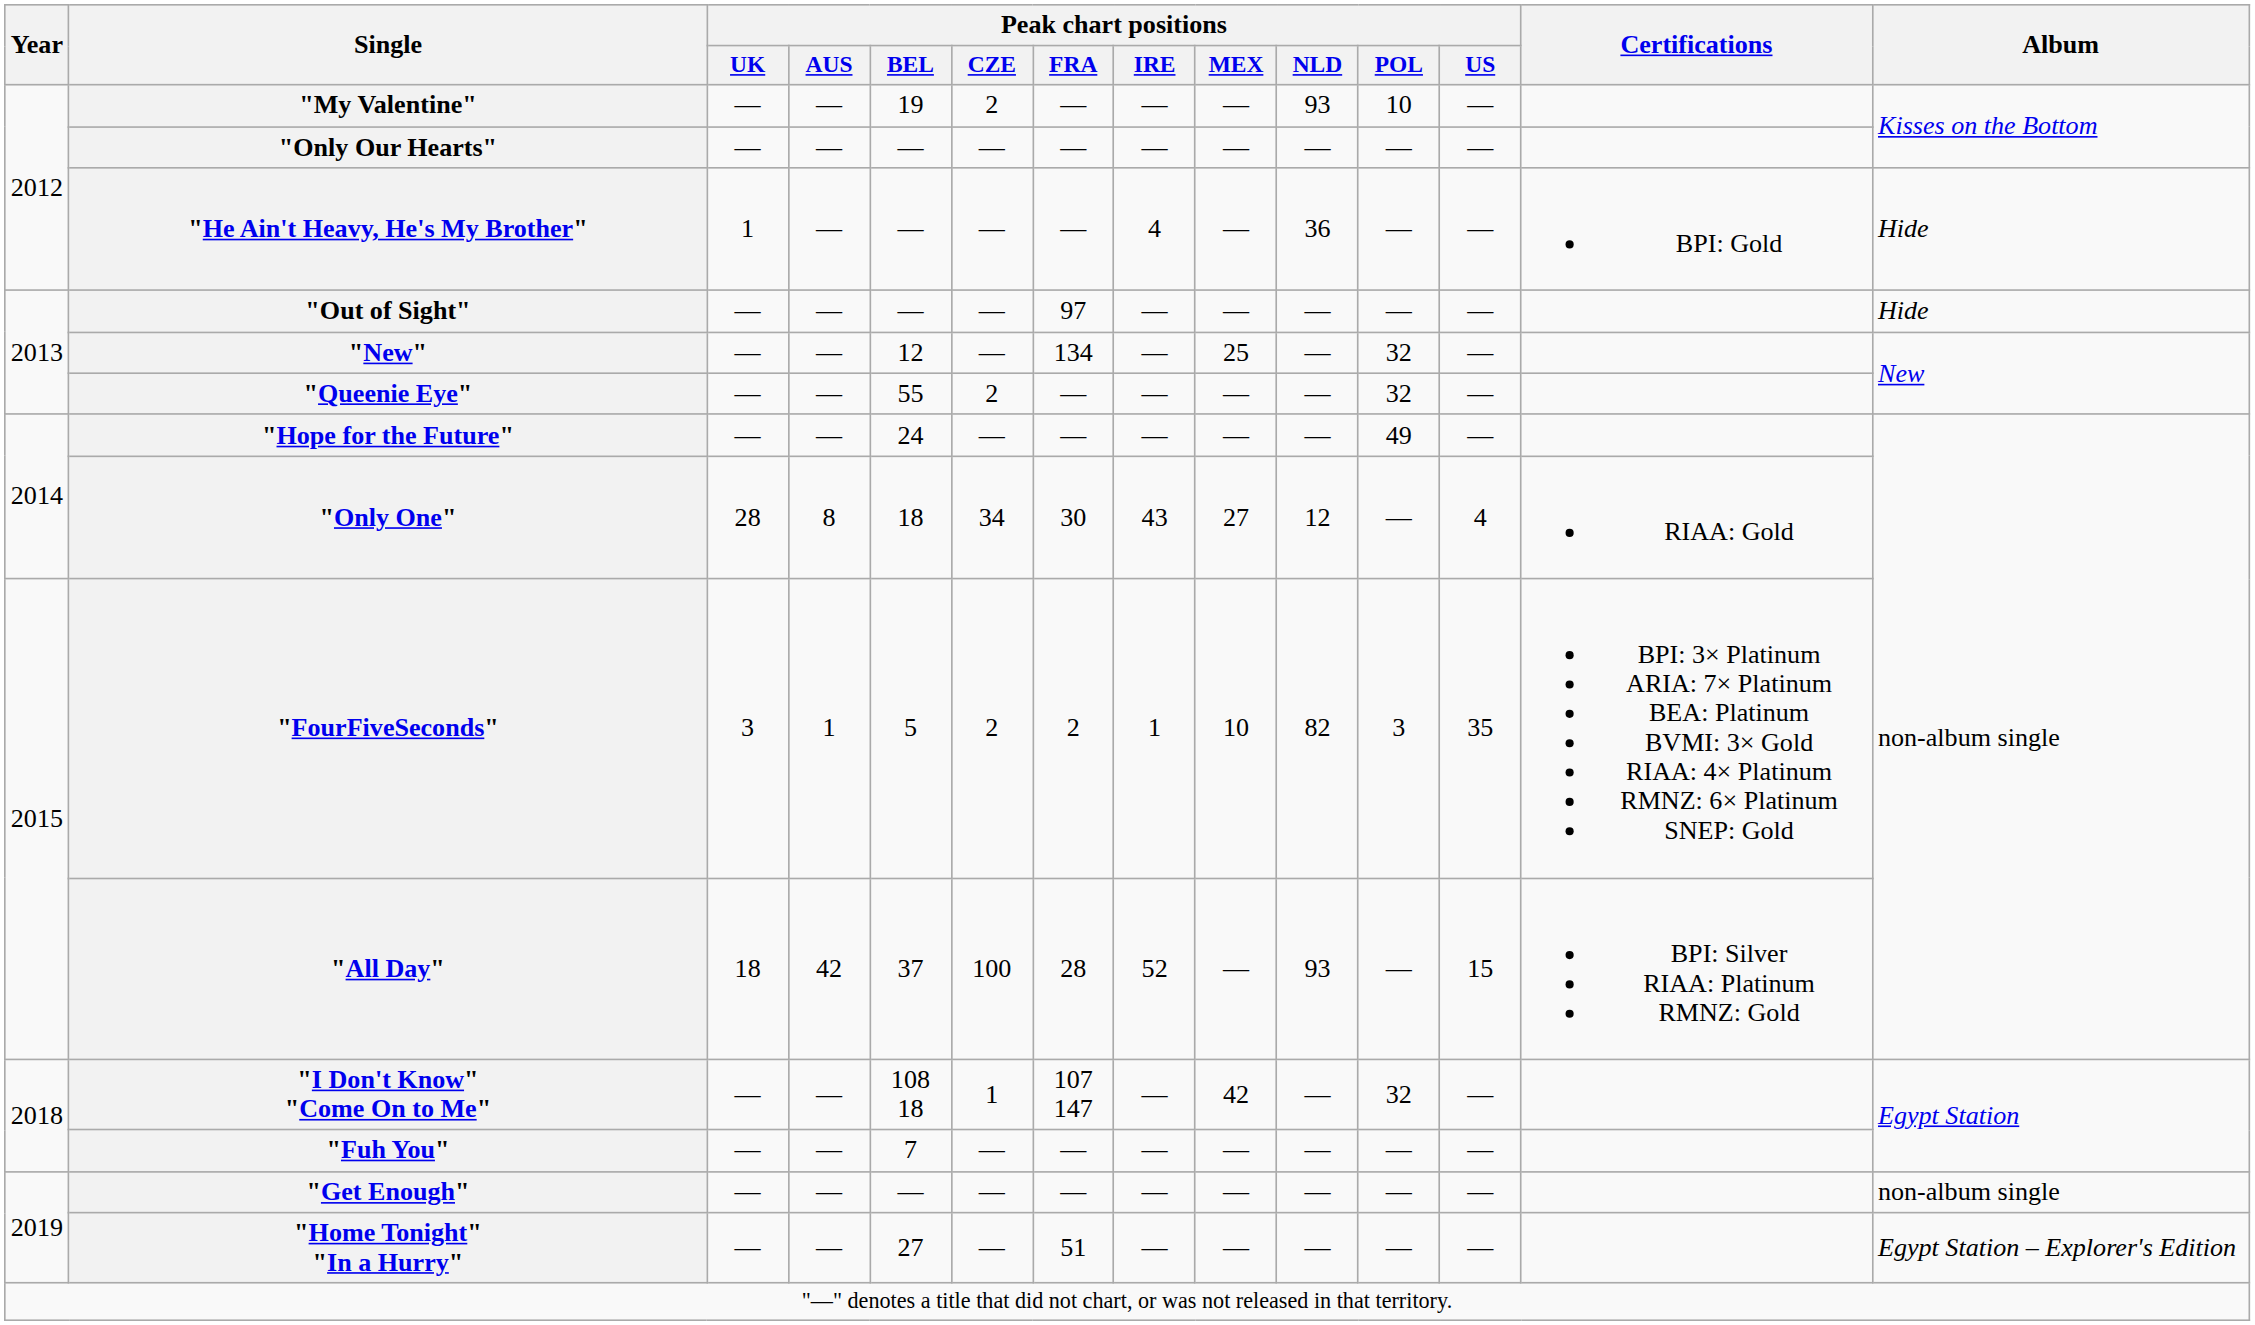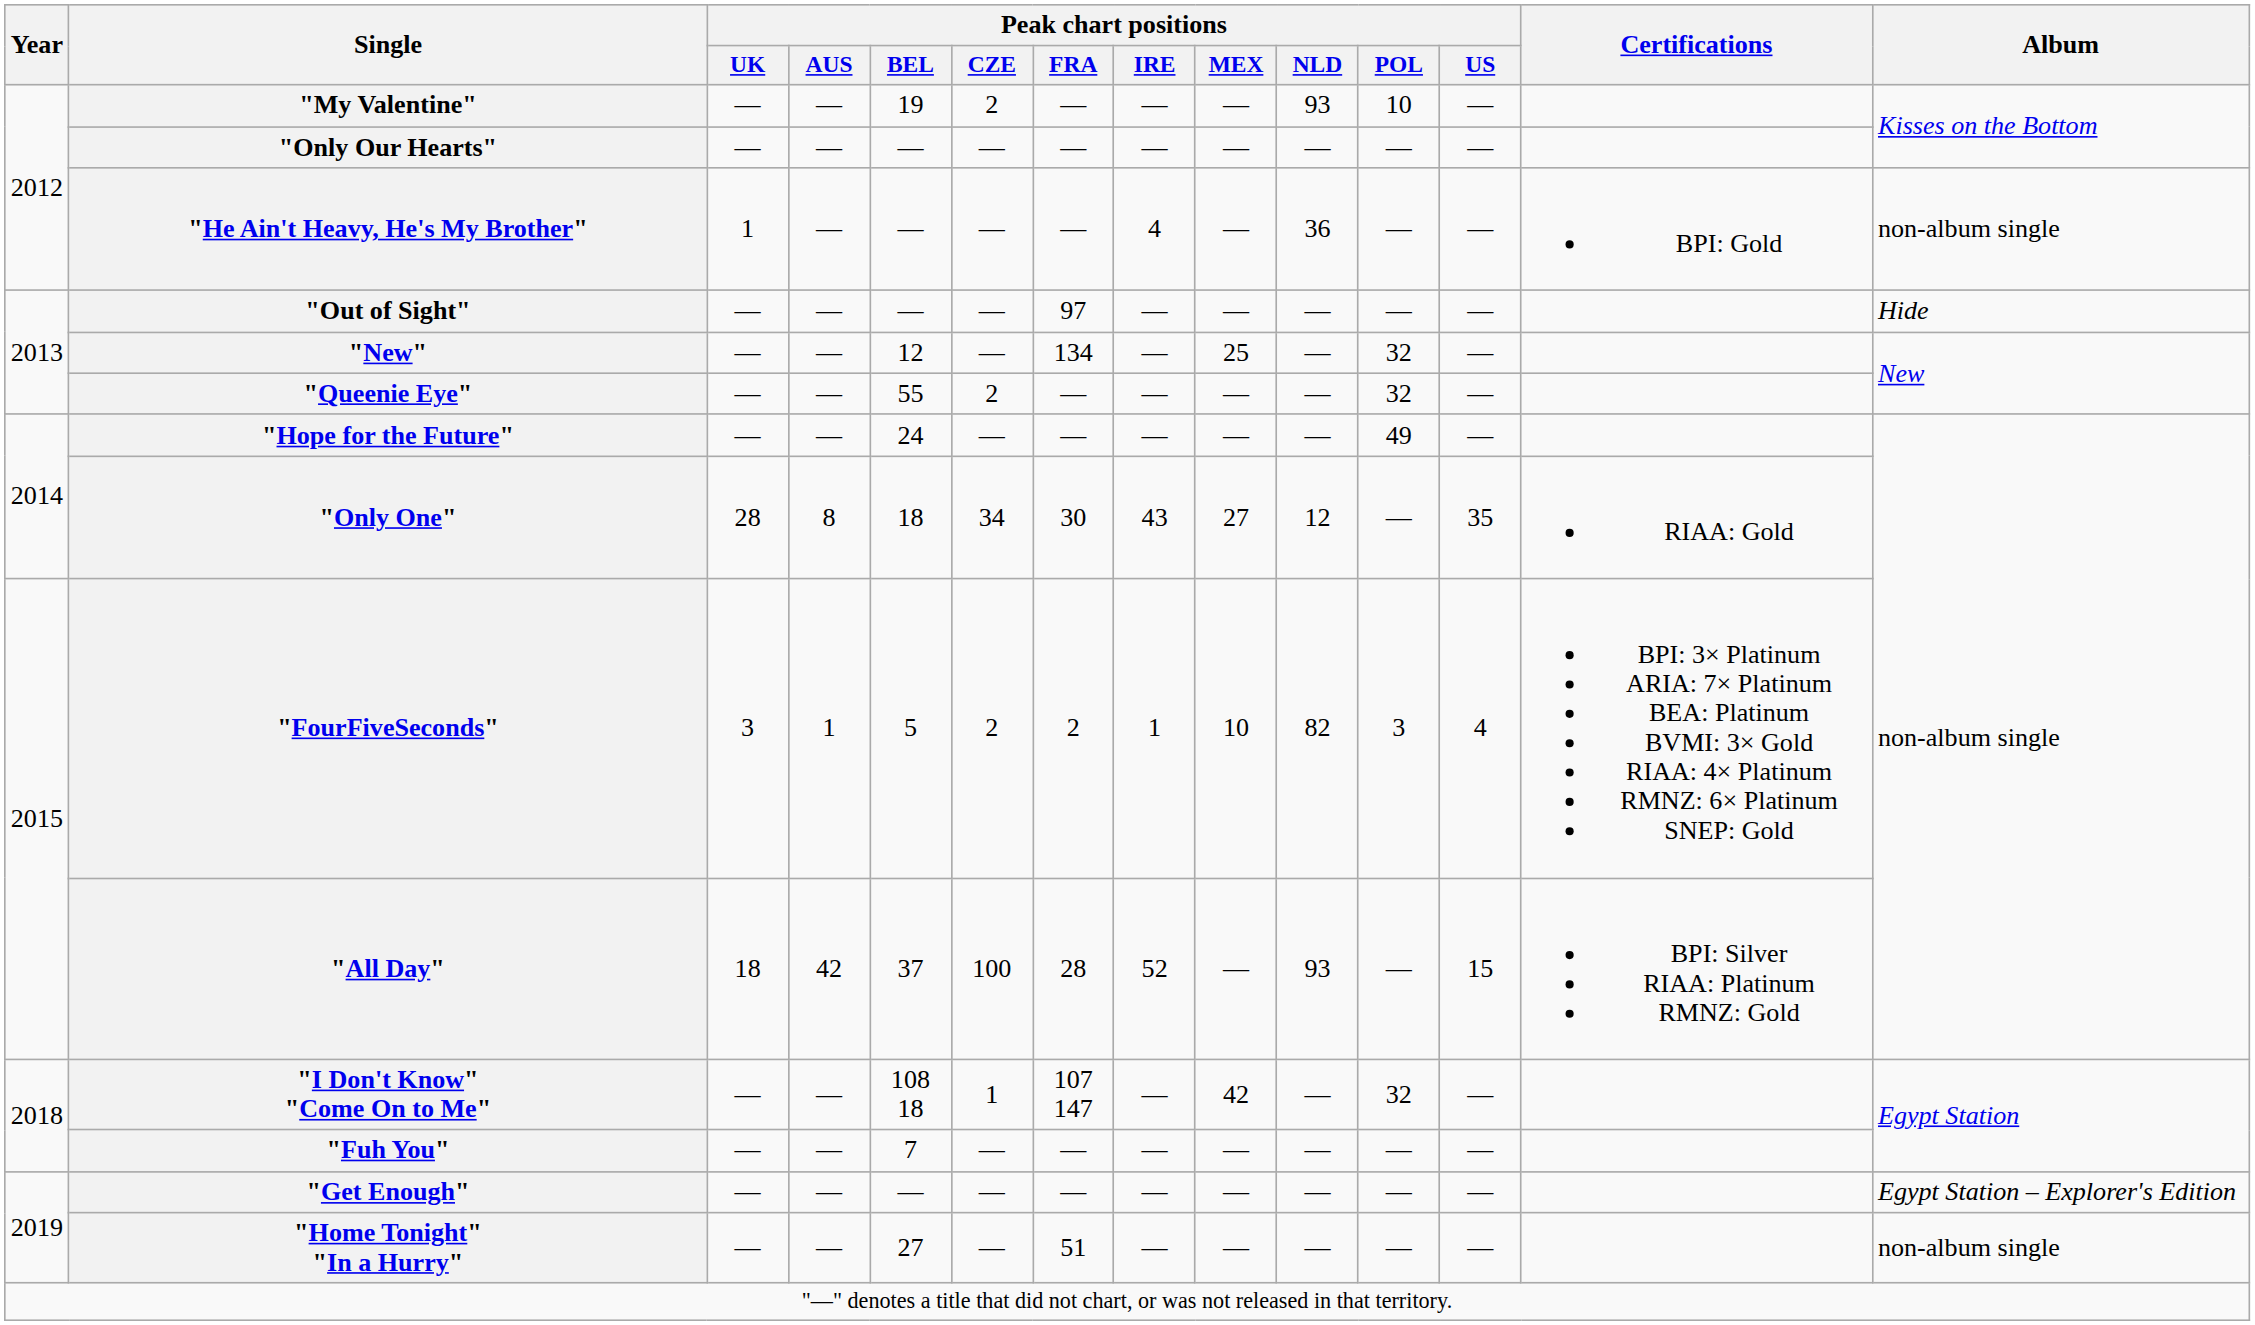 <table class="wikitable plainrowheaders" style="text-align:center;">
 <tr>
 <th scope="col" rowspan="2" style="width:1em;">Year</th>
 <th scope="col" rowspan="2" style="width:24em;">Single</th>
 <th scope="col" colspan="10">Peak chart positions</th>
 <th scope="col" rowspan="2" style="width:13em;"><a href='#'>Certifications</a></th>
 <th scope="col" rowspan="2" style="width:14em;">Album</th>
 </tr>
 <tr>
 <th style="width:3em;font-size:90%"><a href='#'>UK</a><br></th>
 <th style="width:3em;font-size:90%"><a href='#'>AUS</a><br></th>
 <th style="width:3em;font-size:90%"><a href='#'>BEL</a><br></th>
 <th style="width:3em;font-size:90%"><a href='#'>CZE</a></th>
 <th style="width:3em;font-size:90%"><a href='#'>FRA</a><br></th>
 <th style="width:3em;font-size:90%"><a href='#'>IRE</a><br></th>
 <th style="width:3em;font-size:90%"><a href='#'>MEX</a><br></th>
 <th style="width:3em;font-size:90%"><a href='#'>NLD</a><br></th>
 <th style="width:3em;font-size:90%"><a href='#'>POL</a><br></th>
 <th style="width:3em;font-size:90%"><a href='#'>US</a><br></th>
 </tr>
 <tr>
 <td rowspan="3">2012</td>
 <th scope="row">"My Valentine"</th>
 <td>—</td>
 <td>—</td>
 <td>19</td>
 <td>2</td>
 <td>—</td>
 <td>—</td>
 <td>—</td>
 <td>93</td>
 <td>10</td>
 <td>—</td>
 <td></td>
 <td rowspan="2" style="text-align:left;"><em><a href='#'>Kisses on the Bottom</a></em></td>
 </tr>
 <tr>
 <th scope="row">"Only Our Hearts"<br></th>
 <td>—</td>
 <td>—</td>
 <td>—</td>
 <td>—</td>
 <td>—</td>
 <td>—</td>
 <td>—</td>
 <td>—</td>
 <td>—</td>
 <td>—</td>
 <td></td>
 </tr>
 <tr>
 <th scope="row">"<a href='#'>He Ain't Heavy, He's My Brother</a>" <br></th>
 <td>1</td>
 <td>—</td>
 <td>—</td>
 <td>—</td>
 <td>—</td>
 <td>4</td>
 <td>—</td>
 <td>36</td>
 <td>—</td>
 <td>—</td>
 <td><br><ul><li>BPI: Gold</li></ul></td>
-<td style="text-align:left;"><em>Hide</em></td>
+<td style="text-align:left;">non-album single</td>
 </tr>
 <tr>
 <td rowspan="3">2013</td>
 <th scope="row">"Out of Sight"<br></th>
 <td>—</td>
 <td>—</td>
 <td>—</td>
 <td>—</td>
 <td>97</td>
 <td>—</td>
 <td>—</td>
 <td>—</td>
 <td>—</td>
 <td>—</td>
 <td></td>
 <td style="text-align:left;"><em>Hide</em></td>
 </tr>
 <tr>
 <th scope="row">"<a href='#'>New</a>"</th>
 <td>—</td>
 <td>—</td>
 <td>12</td>
 <td>—</td>
 <td>134</td>
 <td>—</td>
 <td>25</td>
 <td>—</td>
 <td>32</td>
 <td>—</td>
 <td></td>
 <td rowspan="2" style="text-align:left;"><em><a href='#'>New</a></em></td>
 </tr>
 <tr>
 <th scope="row">"<a href='#'>Queenie Eye</a>"</th>
 <td>—</td>
 <td>—</td>
 <td>55</td>
 <td>2</td>
 <td>—</td>
 <td>—</td>
 <td>—</td>
 <td>—</td>
 <td>32</td>
 <td>—</td>
 <td></td>
 </tr>
 <tr>
 <td rowspan="2">2014</td>
 <th scope="row">"<a href='#'>Hope for the Future</a>"</th>
 <td>—</td>
 <td>—</td>
 <td>24</td>
 <td>—</td>
 <td>—</td>
 <td>—</td>
 <td>—</td>
 <td>—</td>
 <td>49</td>
 <td>—</td>
 <td></td>
 <td rowspan="4" style="text-align:left;">non-album single</td>
 </tr>
 <tr>
 <th scope="row">"<a href='#'>Only One</a>"<br></th>
 <td>28</td>
 <td>8</td>
 <td>18</td>
 <td>34</td>
 <td>30</td>
 <td>43</td>
 <td>27</td>
 <td>12</td>
 <td>—</td>
-<td>4</td>
+<td>35</td>
 <td><br><ul><li>RIAA: Gold</li></ul></td>
 </tr>
 <tr>
 <td rowspan="2">2015</td>
 <th scope="row">"<a href='#'>FourFiveSeconds</a>"<br></th>
 <td>3</td>
 <td>1</td>
 <td>5</td>
 <td>2</td>
 <td>2</td>
 <td>1</td>
 <td>10</td>
 <td>82</td>
 <td>3</td>
-<td>35</td>
+<td>4</td>
 <td><br><ul><li>BPI: 3× Platinum</li><li>ARIA: 7× Platinum</li><li>BEA: Platinum</li><li>BVMI: 3× Gold</li><li>RIAA: 4× Platinum</li><li>RMNZ: 6× Platinum</li><li>SNEP: Gold</li></ul></td>
 </tr>
 <tr>
 <th scope="row">"<a href='#'>All Day</a>"<br></th>
 <td>18</td>
 <td>42</td>
 <td>37</td>
 <td>100</td>
 <td>28</td>
 <td>52</td>
 <td>—</td>
 <td>93</td>
 <td>—</td>
 <td>15</td>
 <td><br><ul><li>BPI: Silver</li><li>RIAA: Platinum</li><li>RMNZ: Gold</li></ul></td>
 </tr>
 <tr>
 <td rowspan="2">2018</td>
 <th scope="row">"<a href='#'>I Don't Know</a>"<br>"<a href='#'>Come On to Me</a>"</th>
 <td>—<br></td>
 <td>—</td>
 <td>108<br>18</td>
 <td>1</td>
 <td>107<br>147</td>
 <td>—</td>
 <td>42</td>
 <td>—</td>
 <td>32</td>
 <td>—</td>
 <td></td>
 <td rowspan="2" style="text-align:left;"><em><a href='#'>Egypt Station</a></em></td>
 </tr>
 <tr>
 <th scope="row">"<a href='#'>Fuh You</a>"</th>
 <td>—</td>
 <td>—</td>
 <td>7</td>
 <td>—</td>
 <td>—</td>
 <td>—</td>
 <td>—</td>
 <td>—</td>
 <td>—</td>
 <td>—</td>
 <td></td>
 </tr>
 <tr>
 <td rowspan="2">2019</td>
 <th scope="row">"<a href='#'>Get Enough</a>"</th>
 <td>—</td>
 <td>—</td>
 <td>—</td>
 <td>—</td>
 <td>—</td>
 <td>—</td>
 <td>—</td>
 <td>—</td>
 <td>—</td>
 <td>—</td>
 <td></td>
-<td style="text-align:left;">non-album single</td>
+<td style="text-align:left;"><em>Egypt Station – Explorer's Edition</em></td>
 </tr>
 <tr>
 <th scope="row">"<a href='#'>Home Tonight</a>"<br>"<a href='#'>In a Hurry</a>"</th>
 <td>—</td>
 <td>—</td>
 <td>27</td>
 <td>—</td>
 <td>51</td>
 <td>—</td>
 <td>—</td>
 <td>—</td>
 <td>—</td>
 <td>—</td>
 <td></td>
-<td style="text-align:left;"><em>Egypt Station – Explorer's Edition</em></td>
+<td style="text-align:left;">non-album single</td>
 </tr>
 <tr>
 <td colspan="15" style="text-align:center; font-size:85%;">"—" denotes a title that did not chart, or was not released in that territory.</td>
 </tr>
 </table>
